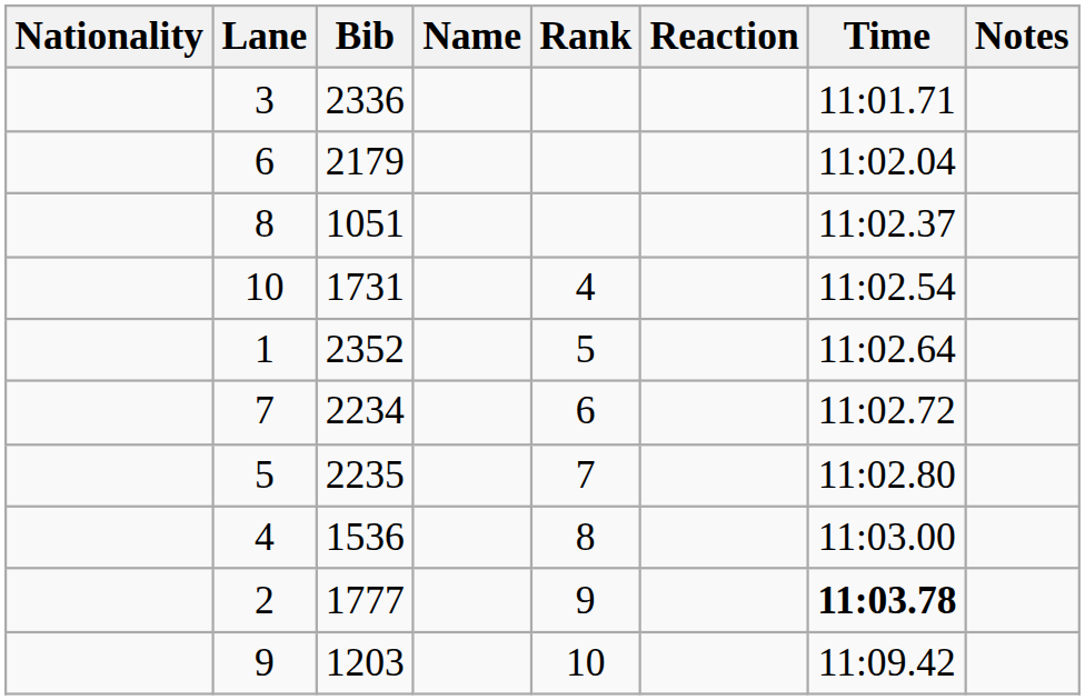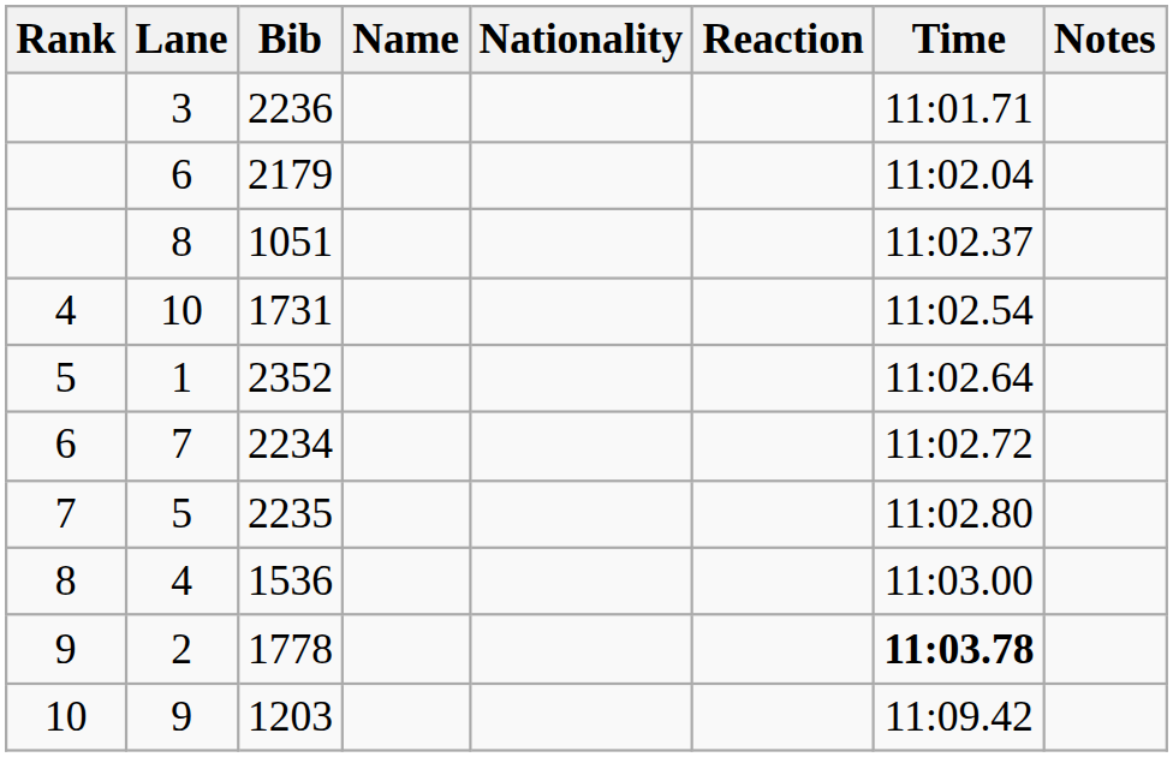 <table class="wikitable sortable" style="text-align:center">
 <tr>
-<th>Nationality</th>
+<th>Rank</th>
 <th>Lane</th>
 <th>Bib</th>
 <th>Name</th>
-<th>Rank</th>
+<th>Nationality</th>
 <th>Reaction</th>
 <th>Time</th>
 <th>Notes</th>
 </tr>
 <tr>
+<td></td>
+<td>3</td>
+<td>2236</td>
 <td align=left></td>
-<td>3</td>
-<td>2336</td>
 <td align=left></td>
-<td></td>
 <td></td>
 <td>11:01.71</td>
 <td></td>
 </tr>
 <tr>
-<td align=left></td>
+<td></td>
 <td>6</td>
 <td>2179</td>
 <td align=left></td>
-<td></td>
+<td align=left></td>
 <td></td>
 <td>11:02.04</td>
 <td></td>
 </tr>
 <tr>
-<td align=left></td>
+<td></td>
 <td>8</td>
 <td>1051</td>
 <td align=left></td>
-<td></td>
+<td align=left></td>
 <td></td>
 <td>11:02.37</td>
 <td></td>
 </tr>
 <tr>
-<td align=left></td>
+<td>4</td>
 <td>10</td>
 <td>1731</td>
 <td align=left></td>
-<td>4</td>
+<td align=left></td>
 <td></td>
 <td>11:02.54</td>
 <td></td>
 </tr>
 <tr>
-<td align=left></td>
+<td>5</td>
 <td>1</td>
 <td>2352</td>
 <td align=left></td>
-<td>5</td>
+<td align=left></td>
 <td></td>
 <td>11:02.64</td>
 <td></td>
 </tr>
 <tr>
-<td align=left></td>
+<td>6</td>
 <td>7</td>
 <td>2234</td>
 <td align=left></td>
-<td>6</td>
+<td align=left></td>
 <td></td>
 <td>11:02.72</td>
 <td></td>
 </tr>
 <tr>
-<td align=left></td>
+<td>7</td>
 <td>5</td>
 <td>2235</td>
 <td align=left></td>
-<td>7</td>
+<td align=left></td>
 <td></td>
 <td>11:02.80</td>
 <td></td>
 </tr>
 <tr>
-<td align=left></td>
+<td>8</td>
 <td>4</td>
 <td>1536</td>
 <td align=left></td>
-<td>8</td>
+<td align=left></td>
 <td></td>
 <td>11:03.00</td>
 <td></td>
 </tr>
 <tr>
+<td>9</td>
+<td>2</td>
+<td>1778</td>
 <td align=left></td>
-<td>2</td>
-<td>1777</td>
 <td align=left></td>
-<td>9</td>
 <td></td>
 <td><strong>11:03.78</strong></td>
 <td></td>
 </tr>
 <tr>
-<td align=left></td>
+<td>10</td>
 <td>9</td>
 <td>1203</td>
 <td align=left></td>
-<td>10</td>
+<td align=left></td>
 <td></td>
 <td>11:09.42</td>
 <td></td>
 </tr>
 </table>
